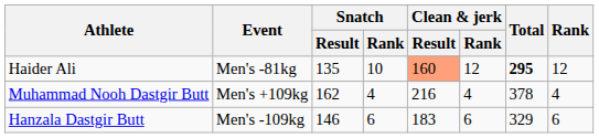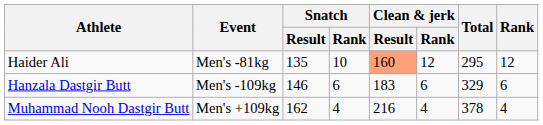 <table class="wikitable">
 <tr>
 <th rowspan="2">Athlete</th>
 <th rowspan="2">Event</th>
 <th colspan="2">Snatch</th>
 <th colspan="2">Clean & jerk</th>
 <th rowspan="2">Total</th>
 <th rowspan="2">Rank</th>
 </tr>
 <tr>
 <th>Result</th>
 <th>Rank</th>
 <th>Result</th>
 <th>Rank</th>
 </tr>
 <tr>
 <td>Haider Ali</td>
 <td>Men's -81kg</td>
 <td>135</td>
 <td>10</td>
 <td style="background: lightsalmon;">160</td>
 <td>12</td>
-<td><strong>295</strong></td>
+<td>295</td>
 <td>12</td>
+</tr>
+<tr>
+<td><a href='#'>Hanzala Dastgir Butt</a></td>
+<td>Men's -109kg</td>
+<td>146</td>
+<td>6</td>
+<td>183</td>
+<td>6</td>
+<td>329</td>
+<td>6</td>
 </tr>
 <tr>
 <td><a href='#'>Muhammad Nooh Dastgir Butt</a></td>
 <td>Men's +109kg</td>
 <td>162</td>
 <td>4</td>
 <td>216</td>
 <td>4</td>
 <td>378</td>
 <td>4</td>
 </tr>
-<tr>
-<td><a href='#'>Hanzala Dastgir Butt</a></td>
-<td>Men's -109kg</td>
-<td>146</td>
-<td>6</td>
-<td>183</td>
-<td>6</td>
-<td>329</td>
-<td>6</td>
-</tr>
 </table>
